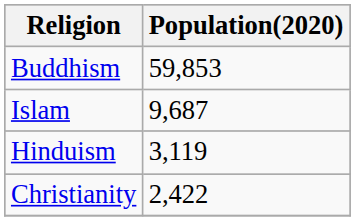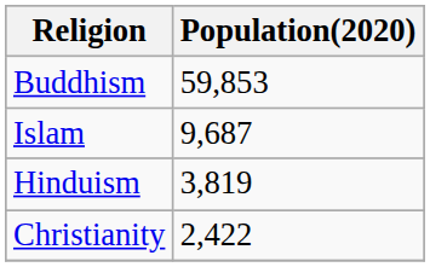 <table class="wikitable sortable">
 <tr>
 <th>Religion</th>
 <th>Population(2020)</th>
 </tr>
 <tr>
 <td><a href='#'>Buddhism</a></td>
 <td>59,853</td>
 </tr>
 <tr>
 <td><a href='#'>Islam</a></td>
 <td>9,687</td>
 </tr>
 <tr>
 <td><a href='#'>Hinduism</a></td>
-<td>3,119</td>
+<td>3,819</td>
 </tr>
 <tr>
 <td><a href='#'>Christianity</a></td>
 <td>2,422</td>
 </tr>
 <tr>
 </tr>
 </table>
